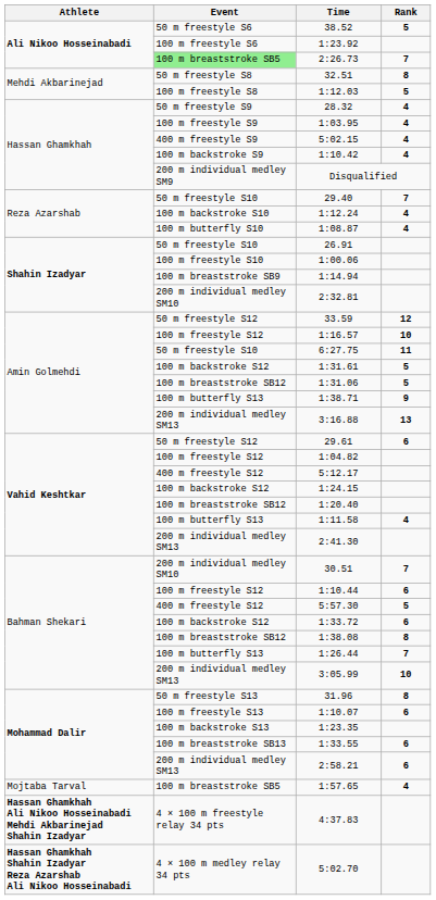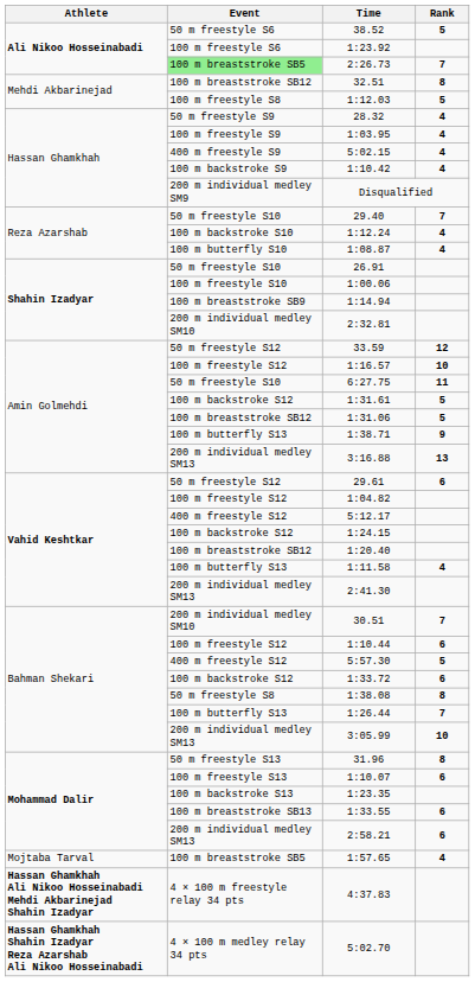 <table class="wikitable" width="60%" style="text-align:center; font-size:90%">
 <tr>
 <th width="21%">Athlete</th>
 <th width="20%">Event</th>
 <th width="12%">Time</th>
 <th width="7%">Rank</th>
 </tr>
 <tr>
 <td rowspan=3 align="left"><strong>Ali Nikoo Hosseinabadi</strong></td>
 <td align="left">50 m freestyle S6</td>
 <td>38.52</td>
 <td><strong>5</strong></td>
 </tr>
 <tr>
 <td align="left">100 m freestyle S6</td>
 <td>1:23.92</td>
 <td></td>
 </tr>
 <tr>
 <td align="left" style="background: lightgreen;">100 m breaststroke SB5</td>
 <td>2:26.73</td>
 <td><strong>7</strong></td>
 </tr>
 <tr>
 <td rowspan=2 align="left">Mehdi Akbarinejad</td>
-<td align="left">50 m freestyle S8</td>
+<td align="left">100 m breaststroke SB12</td>
 <td>32.51</td>
 <td><strong>8</strong></td>
 </tr>
 <tr>
 <td align="left">100 m freestyle S8</td>
 <td>1:12.03</td>
 <td><strong>5</strong></td>
 </tr>
 <tr>
 <td rowspan=5 align="left">Hassan Ghamkhah</td>
 <td align="left">50 m freestyle S9</td>
 <td>28.32</td>
 <td><strong>4</strong></td>
 </tr>
 <tr>
 <td align="left">100 m freestyle S9</td>
 <td>1:03.95</td>
 <td><strong>4</strong></td>
 </tr>
 <tr>
 <td align="left">400 m freestyle S9</td>
 <td>5:02.15</td>
 <td><strong>4</strong></td>
 </tr>
 <tr>
 <td align="left">100 m backstroke S9</td>
 <td>1:10.42</td>
 <td><strong>4</strong></td>
 </tr>
 <tr>
 <td align="left">200 m individual medley SM9</td>
 <td colspan=2>Disqualified</td>
 </tr>
 <tr>
 <td rowspan=3 align="left">Reza Azarshab</td>
 <td align="left">50 m freestyle S10</td>
 <td>29.40</td>
 <td><strong>7</strong></td>
 </tr>
 <tr>
 <td align="left">100 m backstroke S10</td>
 <td>1:12.24</td>
 <td><strong>4</strong></td>
 </tr>
 <tr>
 <td align="left">100 m butterfly S10</td>
 <td>1:08.87</td>
 <td><strong>4</strong></td>
 </tr>
 <tr>
 <td rowspan=4 align="left"><strong>Shahin Izadyar</strong></td>
 <td align="left">50 m freestyle S10</td>
 <td>26.91</td>
 <td></td>
 </tr>
 <tr>
 <td align="left">100 m freestyle S10</td>
 <td>1:00.06</td>
 <td></td>
 </tr>
 <tr>
 <td align="left">100 m breaststroke SB9</td>
 <td>1:14.94</td>
 <td></td>
 </tr>
 <tr>
 <td align="left">200 m individual medley SM10</td>
 <td>2:32.81</td>
 <td></td>
 </tr>
 <tr>
 <td rowspan=7 align="left">Amin Golmehdi</td>
 <td align="left">50 m freestyle S12</td>
 <td>33.59</td>
 <td><strong>12</strong></td>
 </tr>
 <tr>
 <td align="left">100 m freestyle S12</td>
 <td>1:16.57</td>
 <td><strong>10</strong></td>
 </tr>
 <tr>
 <td align="left">50 m freestyle S10</td>
 <td>6:27.75</td>
 <td><strong>11</strong></td>
 </tr>
 <tr>
 <td align="left">100 m backstroke S12</td>
 <td>1:31.61</td>
 <td><strong>5</strong></td>
 </tr>
 <tr>
 <td align="left">100 m breaststroke SB12</td>
 <td>1:31.06</td>
 <td><strong>5</strong></td>
 </tr>
 <tr>
 <td align="left">100 m butterfly S13</td>
 <td>1:38.71</td>
 <td><strong>9</strong></td>
 </tr>
 <tr>
 <td align="left">200 m individual medley SM13</td>
 <td>3:16.88</td>
 <td><strong>13</strong></td>
 </tr>
 <tr>
 <td rowspan=7 align="left"><strong>Vahid Keshtkar</strong></td>
 <td align="left">50 m freestyle S12</td>
 <td>29.61</td>
 <td><strong>6</strong></td>
 </tr>
 <tr>
 <td align="left">100 m freestyle S12</td>
 <td>1:04.82</td>
 <td></td>
 </tr>
 <tr>
 <td align="left">400 m freestyle S12</td>
 <td>5:12.17</td>
 <td></td>
 </tr>
 <tr>
 <td align="left">100 m backstroke S12</td>
 <td>1:24.15</td>
 <td></td>
 </tr>
 <tr>
 <td align="left">100 m breaststroke SB12</td>
 <td>1:20.40</td>
 <td></td>
 </tr>
 <tr>
 <td align="left">100 m butterfly S13</td>
 <td>1:11.58</td>
 <td><strong>4</strong></td>
 </tr>
 <tr>
 <td align="left">200 m individual medley SM13</td>
 <td>2:41.30</td>
 <td></td>
 </tr>
 <tr>
 <td rowspan=7 align="left">Bahman Shekari</td>
 <td align="left">200 m individual medley SM10</td>
 <td>30.51</td>
 <td><strong>7</strong></td>
 </tr>
 <tr>
 <td align="left">100 m freestyle S12</td>
 <td>1:10.44</td>
 <td><strong>6</strong></td>
 </tr>
 <tr>
 <td align="left">400 m freestyle S12</td>
 <td>5:57.30</td>
 <td><strong>5</strong></td>
 </tr>
 <tr>
 <td align="left">100 m backstroke S12</td>
 <td>1:33.72</td>
 <td><strong>6</strong></td>
 </tr>
 <tr>
-<td align="left">100 m breaststroke SB12</td>
+<td align="left">50 m freestyle S8</td>
 <td>1:38.08</td>
 <td><strong>8</strong></td>
 </tr>
 <tr>
 <td align="left">100 m butterfly S13</td>
 <td>1:26.44</td>
 <td><strong>7</strong></td>
 </tr>
 <tr>
 <td align="left">200 m individual medley SM13</td>
 <td>3:05.99</td>
 <td><strong>10</strong></td>
 </tr>
 <tr>
 <td rowspan=5 align="left"><strong>Mohammad Dalir</strong></td>
 <td align="left">50 m freestyle S13</td>
 <td>31.96</td>
 <td><strong>8</strong></td>
 </tr>
 <tr>
 <td align="left">100 m freestyle S13</td>
 <td>1:10.07</td>
 <td><strong>6</strong></td>
 </tr>
 <tr>
 <td align="left">100 m backstroke S13</td>
 <td>1:23.35</td>
 <td></td>
 </tr>
 <tr>
 <td align="left">100 m breaststroke SB13</td>
 <td>1:33.55</td>
 <td><strong>6</strong></td>
 </tr>
 <tr>
 <td align="left">200 m individual medley SM13</td>
 <td>2:58.21</td>
 <td><strong>6</strong></td>
 </tr>
 <tr>
 <td align="left">Mojtaba Tarval</td>
 <td align="left">100 m breaststroke SB5</td>
 <td>1:57.65</td>
 <td><strong>4</strong></td>
 </tr>
 <tr>
 <td align="left"><strong>Hassan Ghamkhah<br>Ali Nikoo Hosseinabadi<br>Mehdi Akbarinejad<br>Shahin Izadyar</strong></td>
 <td align="left">4 × 100 m freestyle relay 34 pts</td>
 <td>4:37.83</td>
 <td></td>
 </tr>
 <tr>
 <td align="left"><strong>Hassan Ghamkhah<br>Shahin Izadyar<br>Reza Azarshab<br>Ali Nikoo Hosseinabadi</strong></td>
 <td align="left">4 × 100 m medley relay 34 pts</td>
 <td>5:02.70</td>
 <td></td>
 </tr>
 </table>
